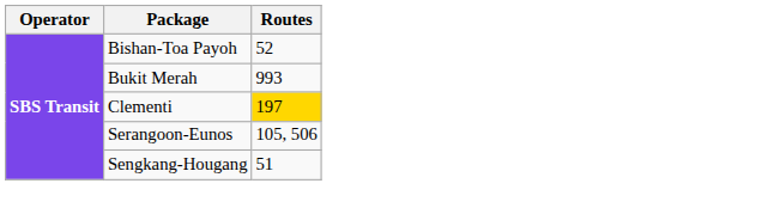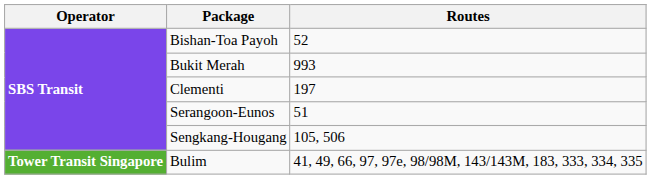 <table class="wikitable" style="font-size:85%; text-align: left">
 <tr>
 <th>Operator</th>
 <th>Package</th>
 <th>Routes</th>
 </tr>
 <tr>
 <td rowspan=5 style="background-color:#7A45EA; color: white"><strong>SBS Transit</strong></td>
 <td>Bishan-Toa Payoh</td>
 <td>52</td>
 </tr>
 <tr>
 <td>Bukit Merah</td>
 <td>993</td>
 </tr>
 <tr>
 <td>Clementi</td>
-<td style="background: gold;">197</td>
+<td>197</td>
 </tr>
 <tr>
 <td>Serangoon-Eunos</td>
+<td>51</td>
+</tr>
+<tr>
+<td>Sengkang-Hougang</td>
 <td>105, 506</td>
 </tr>
 <tr>
-<td>Sengkang-Hougang</td>
-<td>51</td>
+<td style="background-color:#54AF32; color: white"><strong>Tower Transit Singapore</strong></td>
+<td>Bulim</td>
+<td>41, 49, 66, 97, 97e, 98/98M, 143/143M, 183, 333, 334, 335</td>
 </tr>
 </table>
